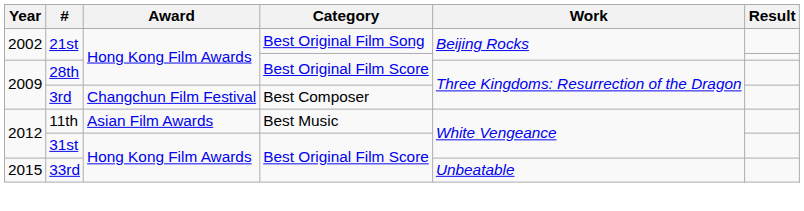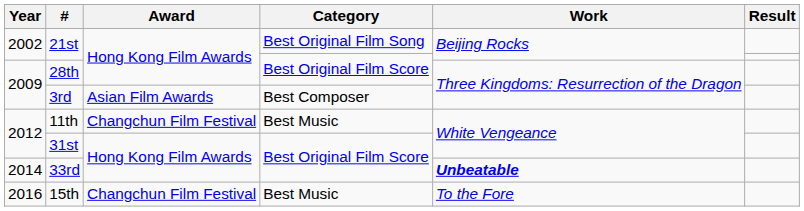 <table class="wikitable sortable">
 <tr>
 <th>Year</th>
 <th>#</th>
 <th>Award</th>
 <th>Category</th>
 <th>Work</th>
 <th>Result</th>
 </tr>
 <tr>
 <td rowspan=2>2002</td>
 <td rowspan=2><a href='#'>21st</a></td>
 <td rowspan=3><a href='#'>Hong Kong Film Awards</a></td>
 <td><a href='#'>Best Original Film Song</a></td>
 <td rowspan=2><em><a href='#'>Beijing Rocks</a></em></td>
 <td></td>
 </tr>
 <tr>
 <td rowspan=2><a href='#'>Best Original Film Score</a></td>
 <td></td>
 </tr>
 <tr>
 <td rowspan=2>2009</td>
 <td><a href='#'>28th</a></td>
 <td rowspan=2><em><a href='#'>Three Kingdoms: Resurrection of the Dragon</a></em></td>
 <td></td>
 </tr>
 <tr>
 <td><a href='#'>3rd</a></td>
-<td><a href='#'>Changchun Film Festival</a></td>
+<td><a href='#'>Asian Film Awards</a></td>
 <td>Best Composer</td>
 <td></td>
 </tr>
 <tr>
 <td rowspan=2>2012</td>
 <td>11th</td>
-<td><a href='#'>Asian Film Awards</a></td>
+<td><a href='#'>Changchun Film Festival</a></td>
 <td>Best Music</td>
 <td rowspan=2><em><a href='#'>White Vengeance</a></em></td>
 <td></td>
 </tr>
 <tr>
 <td><a href='#'>31st</a></td>
 <td rowspan=2><a href='#'>Hong Kong Film Awards</a></td>
 <td rowspan=2><a href='#'>Best Original Film Score</a></td>
 <td></td>
 </tr>
 <tr>
-<td>2015</td>
+<td>2014</td>
 <td><a href='#'>33rd</a></td>
-<td><em><a href='#'>Unbeatable</a></em></td>
+<td><strong><em><a href='#'>Unbeatable</a></em></strong></td>
+<td></td>
+</tr>
+<tr>
+<td>2016</td>
+<td>15th</td>
+<td><a href='#'>Changchun Film Festival</a></td>
+<td>Best Music</td>
+<td><em><a href='#'>To the Fore</a></em></td>
 <td></td>
 </tr>
 </table>
